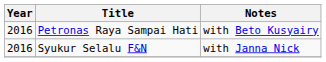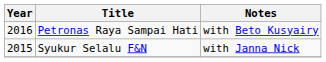 <table class="wikitable">
 <tr>
 <th>Year</th>
 <th>Title</th>
 <th>Notes</th>
 </tr>
 <tr>
 <td>2016</td>
 <td><a href='#'>Petronas</a> Raya Sampai Hati</td>
 <td>with <a href='#'>Beto Kusyairy</a></td>
 </tr>
 <tr>
-<td>2016</td>
+<td>2015</td>
 <td>Syukur Selalu <a href='#'>F&N</a></td>
 <td>with <a href='#'>Janna Nick</a></td>
 </tr>
 <tr>
 </tr>
 </table>
